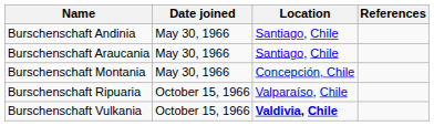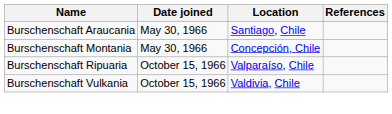 <table class="wikitable sortable">
 <tr>
 <th>Name</th>
 <th>Date joined</th>
 <th>Location</th>
 <th>References</th>
-</tr>
-<tr>
-<td>Burschenschaft Andinia</td>
-<td>May 30, 1966</td>
-<td><a href='#'>Santiago</a>, <a href='#'>Chile</a></td>
-<td></td>
 </tr>
 <tr>
 <td>Burschenschaft Araucania</td>
 <td>May 30, 1966</td>
 <td><a href='#'>Santiago</a>, <a href='#'>Chile</a></td>
 <td></td>
 </tr>
 <tr>
 <td>Burschenschaft Montania</td>
 <td>May 30, 1966</td>
 <td><a href='#'>Concepción, Chile</a></td>
 <td></td>
 </tr>
 <tr>
 <td>Burschenschaft Ripuaria</td>
 <td>October 15, 1966</td>
 <td><a href='#'>Valparaíso</a>, <a href='#'>Chile</a></td>
 <td></td>
 </tr>
 <tr>
 <td>Burschenschaft Vulkania</td>
 <td>October 15, 1966</td>
-<td><strong><a href='#'>Valdivia</a>, <a href='#'>Chile</a></strong></td>
+<td><a href='#'>Valdivia</a>, <a href='#'>Chile</a></td>
 <td></td>
 </tr>
 </table>
